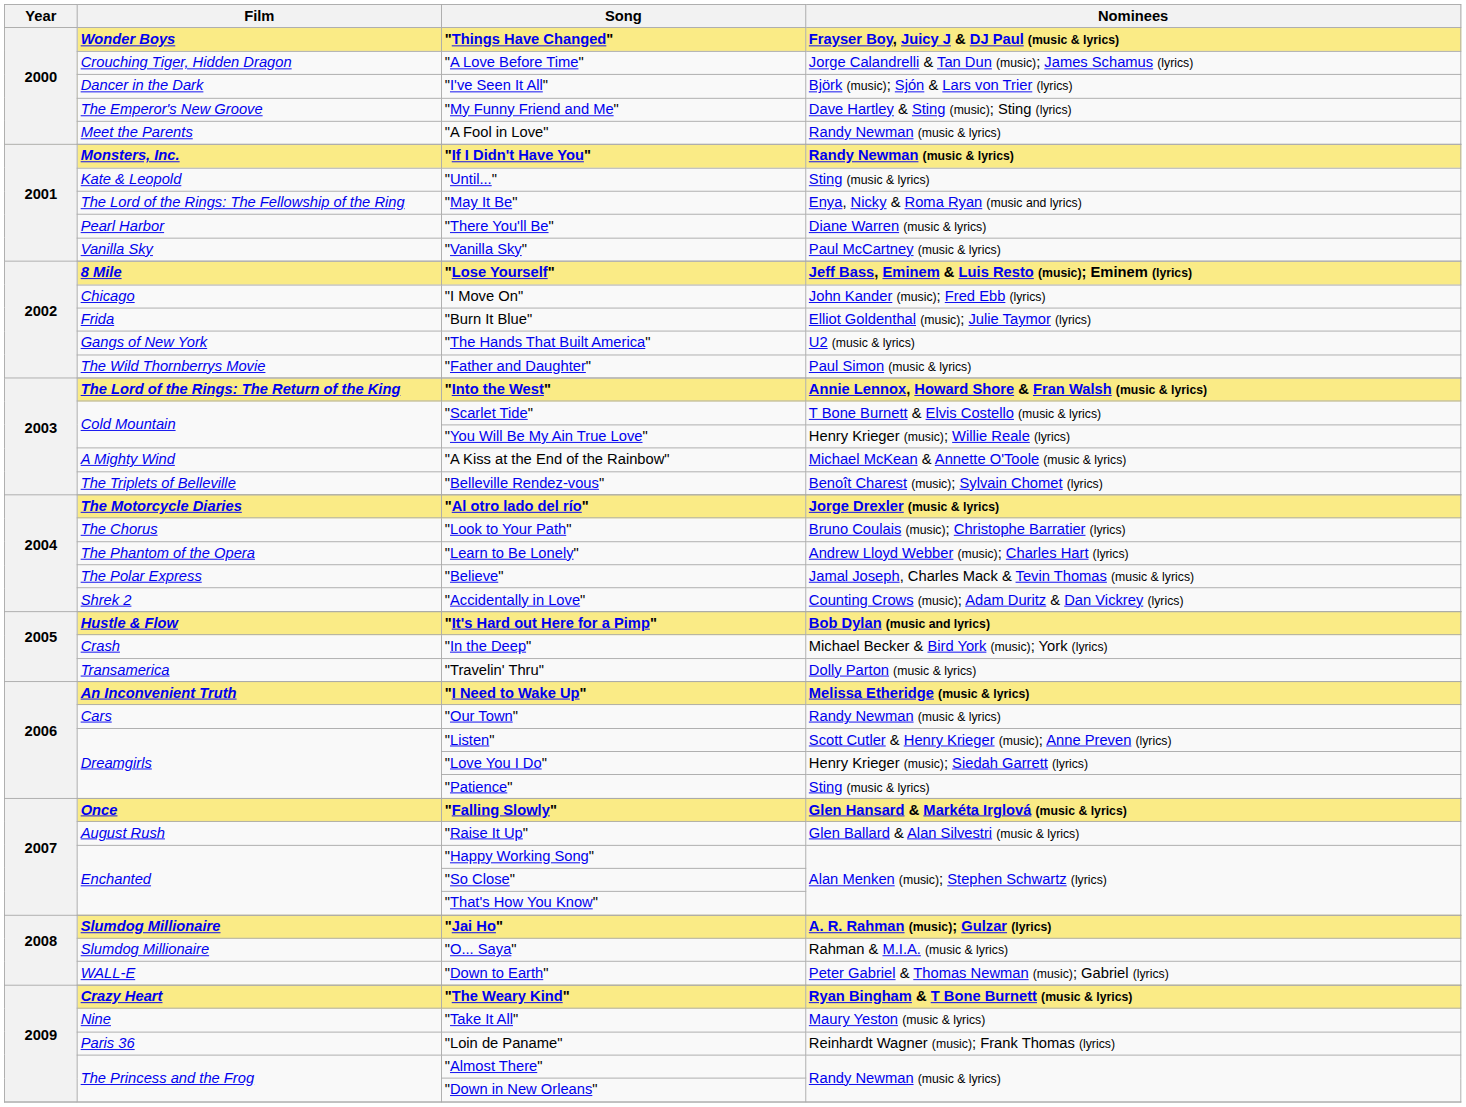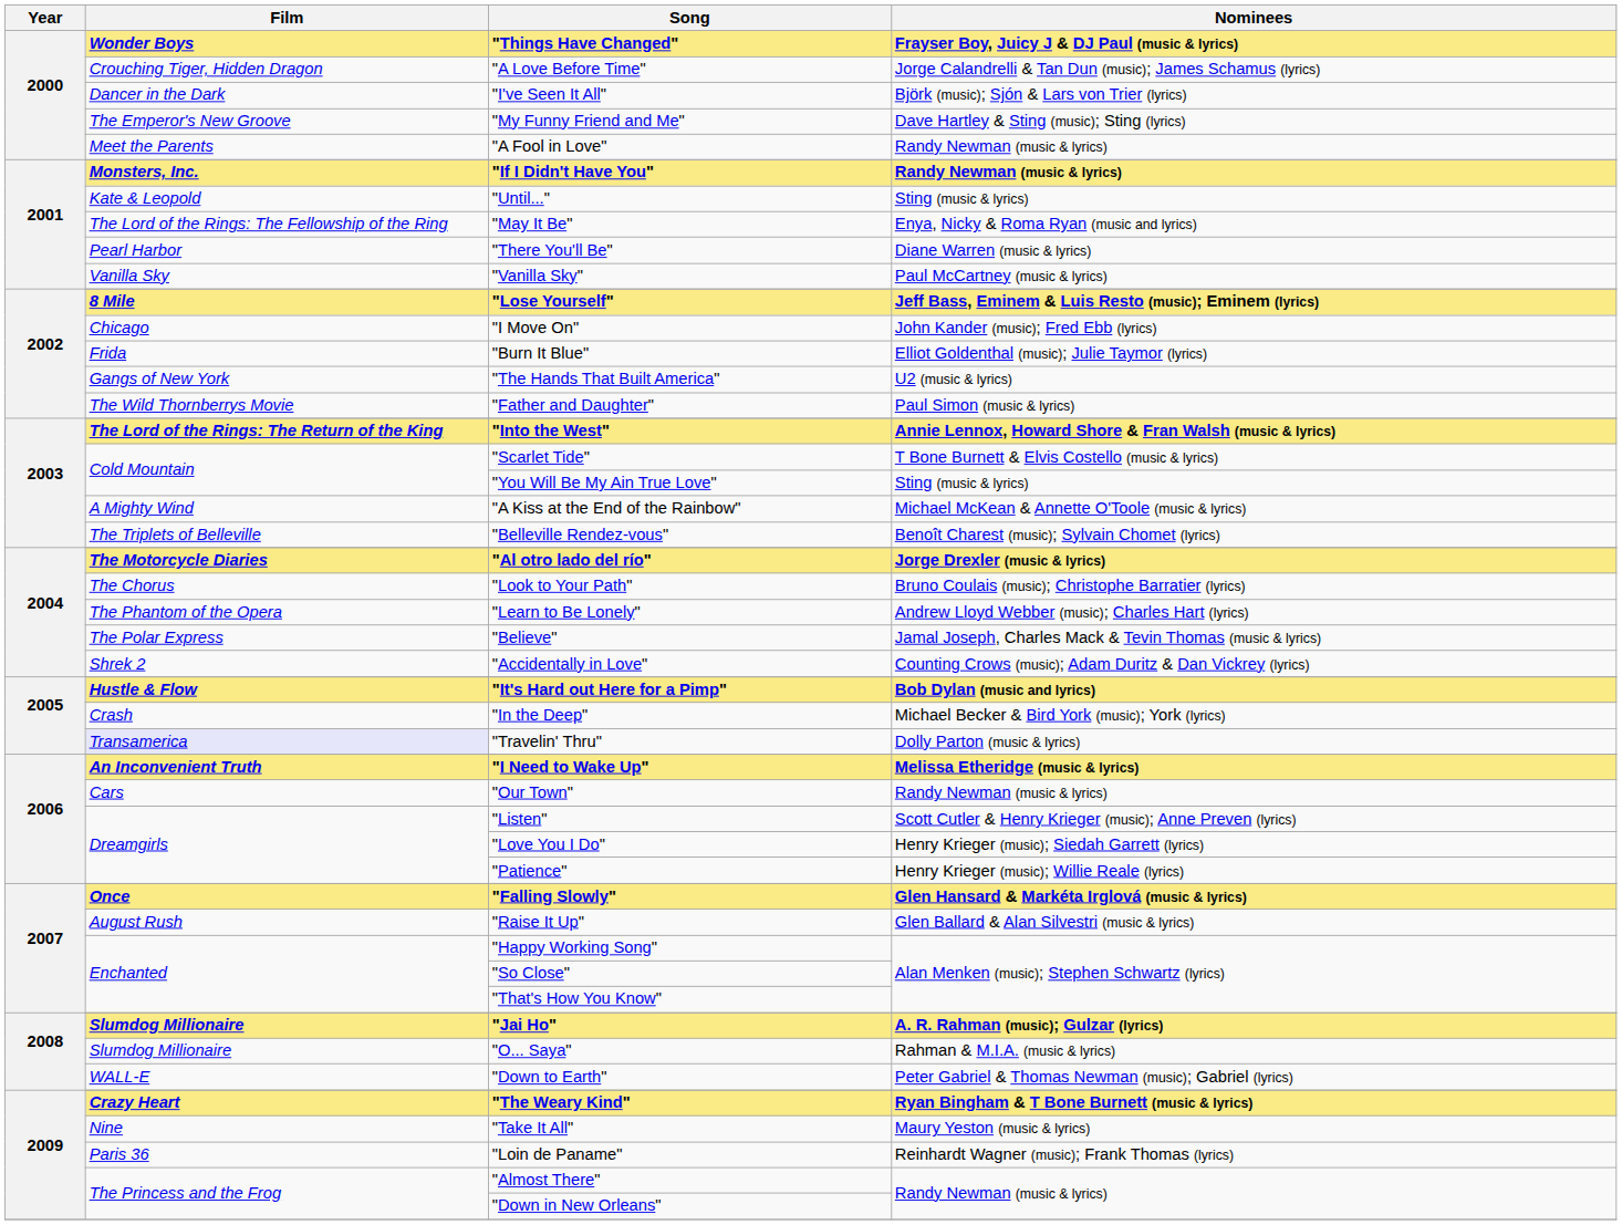 <table class="wikitable" style="width:100%">
 <tr bgcolor="#bebebe">
 <th width="5%">Year</th>
 <th width="25%">Film</th>
 <th width="25%">Song</th>
 <th width="45%">Nominees</th>
 </tr>
 <tr style="background:#FAEB86">
 <th rowspan="5">2000<br> <br></th>
 <td><strong><em><a href='#'>Wonder Boys</a></em></strong></td>
 <td><strong>"<a href='#'>Things Have Changed</a>"</strong></td>
 <td><strong><a href='#'>Frayser Boy</a>, <a href='#'>Juicy J</a> & <a href='#'>DJ Paul</a> <small>(music & lyrics)</small></strong></td>
 </tr>
 <tr>
 <td><em><a href='#'>Crouching Tiger, Hidden Dragon</a></em></td>
 <td>"<a href='#'>A Love Before Time</a>"</td>
 <td><a href='#'>Jorge Calandrelli</a> & <a href='#'>Tan Dun</a> <small>(music)</small>; <a href='#'>James Schamus</a> <small>(lyrics)</small></td>
 </tr>
 <tr>
 <td><em><a href='#'>Dancer in the Dark</a></em></td>
 <td>"<a href='#'>I've Seen It All</a>"</td>
 <td><a href='#'>Björk</a> <small>(music)</small>; <a href='#'>Sjón</a> & <a href='#'>Lars von Trier</a> <small>(lyrics)</small></td>
 </tr>
 <tr>
 <td><em><a href='#'>The Emperor's New Groove</a></em></td>
 <td>"<a href='#'>My Funny Friend and Me</a>"</td>
 <td><a href='#'>Dave Hartley</a> & <a href='#'>Sting</a> <small>(music)</small>; Sting <small>(lyrics)</small></td>
 </tr>
 <tr>
 <td><em><a href='#'>Meet the Parents</a></em></td>
 <td>"A Fool in Love"</td>
 <td><a href='#'>Randy Newman</a> <small>(music & lyrics)</small></td>
 </tr>
 <tr>
 <th rowspan="6" style="text-align:center">2001<br> <br></th>
 </tr>
 <tr style="background:#FAEB86">
 <td><strong><em><a href='#'>Monsters, Inc.</a></em></strong></td>
 <td><strong>"<a href='#'>If I Didn't Have You</a>"</strong></td>
 <td><strong><a href='#'>Randy Newman</a> <small>(music & lyrics)</small></strong></td>
 </tr>
 <tr>
 <td><em><a href='#'>Kate & Leopold</a></em></td>
 <td>"<a href='#'>Until...</a>"</td>
 <td><a href='#'>Sting</a> <small>(music & lyrics)</small></td>
 </tr>
 <tr>
 <td><em><a href='#'>The Lord of the Rings: The Fellowship of the Ring</a></em></td>
 <td>"<a href='#'>May It Be</a>"</td>
 <td><a href='#'>Enya</a>, <a href='#'>Nicky</a> & <a href='#'>Roma Ryan</a> <small>(music and lyrics)</small></td>
 </tr>
 <tr>
 <td><em><a href='#'>Pearl Harbor</a></em></td>
 <td>"<a href='#'>There You'll Be</a>"</td>
 <td><a href='#'>Diane Warren</a> <small>(music & lyrics)</small></td>
 </tr>
 <tr>
 <td><em><a href='#'>Vanilla Sky</a></em></td>
 <td>"<a href='#'>Vanilla Sky</a>"</td>
 <td><a href='#'>Paul McCartney</a> <small>(music & lyrics)</small></td>
 </tr>
 <tr>
 <th rowspan="6" style="text-align:center">2002<br> <br></th>
 </tr>
 <tr style="background:#FAEB86">
 <td><strong><em><a href='#'>8 Mile</a></em></strong></td>
 <td><strong>"<a href='#'>Lose Yourself</a>"</strong></td>
 <td><strong><a href='#'>Jeff Bass</a>, <a href='#'>Eminem</a> & <a href='#'>Luis Resto</a> <small>(music)</small>; Eminem <small>(lyrics)</small></strong></td>
 </tr>
 <tr>
 <td><em><a href='#'>Chicago</a></em></td>
 <td>"I Move On"</td>
 <td><a href='#'>John Kander</a> <small>(music)</small>; <a href='#'>Fred Ebb</a> <small>(lyrics)</small></td>
 </tr>
 <tr>
 <td><em><a href='#'>Frida</a></em></td>
 <td>"Burn It Blue"</td>
 <td><a href='#'>Elliot Goldenthal</a> <small>(music)</small>; <a href='#'>Julie Taymor</a> <small>(lyrics)</small></td>
 </tr>
 <tr>
 <td><em><a href='#'>Gangs of New York</a></em></td>
 <td>"<a href='#'>The Hands That Built America</a>"</td>
 <td><a href='#'>U2</a> <small>(music & lyrics)</small></td>
 </tr>
 <tr>
 <td><em><a href='#'>The Wild Thornberrys Movie</a></em></td>
 <td>"<a href='#'>Father and Daughter</a>"</td>
 <td><a href='#'>Paul Simon</a> <small>(music & lyrics)</small></td>
 </tr>
 <tr>
 <th rowspan="6" style="text-align:center">2003<br> <br></th>
 </tr>
 <tr style="background:#FAEB86">
 <td><strong><em><a href='#'>The Lord of the Rings: The Return of the King</a></em></strong></td>
 <td><strong>"<a href='#'>Into the West</a>"</strong></td>
 <td><strong><a href='#'>Annie Lennox</a>, <a href='#'>Howard Shore</a> & <a href='#'>Fran Walsh</a> <small>(music & lyrics)</small></strong></td>
 </tr>
 <tr>
 <td rowspan=2><em><a href='#'>Cold Mountain</a></em></td>
 <td>"<a href='#'>Scarlet Tide</a>"</td>
 <td><a href='#'>T Bone Burnett</a> & <a href='#'>Elvis Costello</a> <small>(music & lyrics)</small></td>
 </tr>
 <tr>
 <td>"<a href='#'>You Will Be My Ain True Love</a>"</td>
-<td>Henry Krieger <small>(music)</small>; <a href='#'>Willie Reale</a> <small>(lyrics)</small></td>
+<td><a href='#'>Sting</a> <small>(music & lyrics)</small></td>
 </tr>
 <tr>
 <td><em><a href='#'>A Mighty Wind</a></em></td>
 <td>"A Kiss at the End of the Rainbow"</td>
 <td><a href='#'>Michael McKean</a> & <a href='#'>Annette O'Toole</a> <small>(music & lyrics)</small></td>
 </tr>
 <tr>
 <td><em><a href='#'>The Triplets of Belleville</a></em></td>
 <td>"<a href='#'>Belleville Rendez-vous</a>"</td>
 <td><a href='#'>Benoît Charest</a> <small>(music)</small>; <a href='#'>Sylvain Chomet</a> <small>(lyrics)</small></td>
 </tr>
 <tr>
 <th rowspan="6" style="text-align:center">2004<br> <br></th>
 </tr>
 <tr style="background:#FAEB86">
 <td><strong><em><a href='#'>The Motorcycle Diaries</a></em></strong></td>
 <td><strong>"<a href='#'>Al otro lado del río</a>"</strong></td>
 <td><strong><a href='#'>Jorge Drexler</a> <small>(music & lyrics)</small></strong></td>
 </tr>
 <tr>
 <td><em><a href='#'>The Chorus</a></em></td>
 <td>"<a href='#'>Look to Your Path</a>"</td>
 <td><a href='#'>Bruno Coulais</a> <small>(music)</small>; <a href='#'>Christophe Barratier</a> <small>(lyrics)</small></td>
 </tr>
 <tr>
 <td><em><a href='#'>The Phantom of the Opera</a></em></td>
 <td>"<a href='#'>Learn to Be Lonely</a>"</td>
 <td><a href='#'>Andrew Lloyd Webber</a> <small>(music)</small>; <a href='#'>Charles Hart</a> <small>(lyrics)</small></td>
 </tr>
 <tr>
 <td><em><a href='#'>The Polar Express</a></em></td>
 <td>"<a href='#'>Believe</a>"</td>
 <td><a href='#'>Jamal Joseph</a>, Charles Mack & <a href='#'>Tevin Thomas</a> <small>(music & lyrics)</small></td>
 </tr>
 <tr>
 <td><em><a href='#'>Shrek 2</a></em></td>
 <td>"<a href='#'>Accidentally in Love</a>"</td>
 <td><a href='#'>Counting Crows</a> <small>(music)</small>; <a href='#'>Adam Duritz</a> & <a href='#'>Dan Vickrey</a> <small>(lyrics)</small></td>
 </tr>
 <tr>
 <th rowspan="4" style="text-align:center">2005<br> <br></th>
 </tr>
 <tr style="background:#FAEB86">
 <td><strong><em><a href='#'>Hustle & Flow</a></em></strong></td>
 <td><strong>"<a href='#'>It's Hard out Here for a Pimp</a>"</strong></td>
 <td><strong><a href='#'>Bob Dylan</a> <small>(music and lyrics)</small></strong></td>
 </tr>
 <tr>
 <td><em><a href='#'>Crash</a></em></td>
 <td>"<a href='#'>In the Deep</a>"</td>
 <td>Michael Becker & <a href='#'>Bird York</a> <small>(music)</small>; York <small>(lyrics)</small></td>
 </tr>
 <tr>
-<td><em><a href='#'>Transamerica</a></em></td>
+<td style="background: lavender;"><em><a href='#'>Transamerica</a></em></td>
 <td>"Travelin' Thru"</td>
 <td><a href='#'>Dolly Parton</a> <small>(music & lyrics)</small></td>
 </tr>
 <tr>
 <th rowspan="6" style="text-align:center">2006<br> <br></th>
 </tr>
 <tr style="background:#FAEB86">
 <td><strong><em><a href='#'>An Inconvenient Truth</a></em></strong></td>
 <td><strong>"<a href='#'>I Need to Wake Up</a>"</strong></td>
 <td><strong><a href='#'>Melissa Etheridge</a> <small>(music & lyrics)</small></strong></td>
 </tr>
 <tr>
 <td><em><a href='#'>Cars</a></em></td>
 <td>"<a href='#'>Our Town</a>"</td>
 <td><a href='#'>Randy Newman</a> <small>(music & lyrics)</small></td>
 </tr>
 <tr>
 <td rowspan=3><em><a href='#'>Dreamgirls</a></em></td>
 <td>"<a href='#'>Listen</a>"</td>
 <td><a href='#'>Scott Cutler</a> & <a href='#'>Henry Krieger</a> <small>(music)</small>; <a href='#'>Anne Preven</a> <small>(lyrics)</small> </td>
 </tr>
 <tr>
 <td>"<a href='#'>Love You I Do</a>"</td>
 <td>Henry Krieger <small>(music)</small>; <a href='#'>Siedah Garrett</a> <small>(lyrics)</small></td>
 </tr>
 <tr>
 <td>"<a href='#'>Patience</a>"</td>
-<td><a href='#'>Sting</a> <small>(music & lyrics)</small></td>
+<td>Henry Krieger <small>(music)</small>; <a href='#'>Willie Reale</a> <small>(lyrics)</small></td>
 </tr>
 <tr>
 <th rowspan="6" style="text-align:center">2007<br> <br></th>
 </tr>
 <tr style="background:#FAEB86">
 <td><strong><em><a href='#'>Once</a></em></strong></td>
 <td><strong>"<a href='#'>Falling Slowly</a>"</strong></td>
 <td><strong><a href='#'>Glen Hansard</a> & <a href='#'>Markéta Irglová</a> <small>(music & lyrics)</small></strong></td>
 </tr>
 <tr>
 <td><em><a href='#'>August Rush</a></em></td>
 <td>"<a href='#'>Raise It Up</a>"</td>
 <td><a href='#'>Glen Ballard</a> & <a href='#'>Alan Silvestri</a> <small>(music & lyrics)</small></td>
 </tr>
 <tr>
 <td rowspan=3><em><a href='#'>Enchanted</a></em></td>
 <td>"<a href='#'>Happy Working Song</a>"</td>
 <td rowspan=3><a href='#'>Alan Menken</a> <small>(music)</small>; <a href='#'>Stephen Schwartz</a> <small>(lyrics)</small></td>
 </tr>
 <tr>
 <td>"<a href='#'>So Close</a>"</td>
 </tr>
 <tr>
 <td>"<a href='#'>That's How You Know</a>"</td>
 </tr>
 <tr>
 <th rowspan="4" style="text-align:center">2008<br> <br></th>
 </tr>
 <tr style="background:#FAEB86">
 <td><strong><em><a href='#'>Slumdog Millionaire</a></em></strong></td>
 <td><strong>"<a href='#'>Jai Ho</a>"</strong></td>
 <td><strong><a href='#'>A. R. Rahman</a> <small>(music)</small>; <a href='#'>Gulzar</a> <small>(lyrics)</small></strong></td>
 </tr>
 <tr>
 <td><em><a href='#'>Slumdog Millionaire</a></em></td>
 <td>"<a href='#'>O... Saya</a>"</td>
 <td>Rahman & <a href='#'>M.I.A.</a> <small>(music & lyrics)</small></td>
 </tr>
 <tr>
 <td><em><a href='#'>WALL-E</a></em></td>
 <td>"<a href='#'>Down to Earth</a>"</td>
 <td><a href='#'>Peter Gabriel</a> & <a href='#'>Thomas Newman</a> <small>(music)</small>; Gabriel <small>(lyrics)</small></td>
 </tr>
 <tr>
 <th rowspan="6" style="text-align:center">2009<br> <br></th>
 </tr>
 <tr style="background:#FAEB86">
 <td><strong><em><a href='#'>Crazy Heart</a></em></strong></td>
 <td><strong>"<a href='#'>The Weary Kind</a>"</strong></td>
 <td><strong><a href='#'>Ryan Bingham</a> & <a href='#'>T Bone Burnett</a> <small>(music & lyrics)</small></strong></td>
 </tr>
 <tr>
 <td><em><a href='#'>Nine</a></em></td>
 <td>"<a href='#'>Take It All</a>"</td>
 <td><a href='#'>Maury Yeston</a> <small>(music & lyrics)</small></td>
 </tr>
 <tr>
 <td><em><a href='#'>Paris 36</a></em></td>
 <td>"Loin de Paname"</td>
 <td>Reinhardt Wagner <small>(music)</small>; Frank Thomas <small>(lyrics)</small></td>
 </tr>
 <tr>
 <td rowspan=2><em><a href='#'>The Princess and the Frog</a></em></td>
 <td>"<a href='#'>Almost There</a>"</td>
 <td rowspan=2><a href='#'>Randy Newman</a> <small>(music & lyrics)</small></td>
 </tr>
 <tr>
 <td>"<a href='#'>Down in New Orleans</a>"</td>
 </tr>
 <tr>
 </tr>
 </table>
